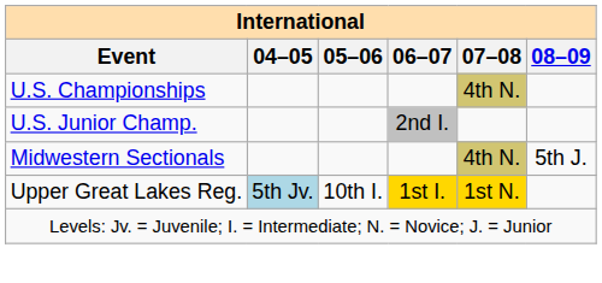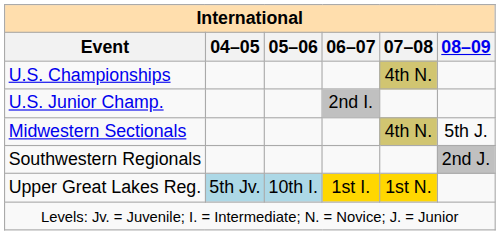 <table class="wikitable" style="text-align:center">
 <tr>
 <th style="background-color: #ffdead; " colspan=6 align=center>International</th>
 </tr>
 <tr>
 <th>Event</th>
 <th>04–05</th>
 <th>05–06</th>
 <th>06–07</th>
 <th>07–08</th>
 <th><a href='#'>08–09</a></th>
 </tr>
 <tr>
 <td align=left><a href='#'>U.S. Championships</a></td>
 <td></td>
 <td></td>
 <td></td>
 <td bgcolor=d1c571>4th N.</td>
 <td></td>
 </tr>
 <tr>
 <td align=left><a href='#'>U.S. Junior Champ.</a></td>
 <td></td>
 <td></td>
 <td bgcolor=silver>2nd I.</td>
 <td></td>
 <td></td>
 </tr>
 <tr>
 <td align=left><a href='#'>Midwestern Sectionals</a></td>
 <td></td>
 <td></td>
 <td></td>
 <td bgcolor=d1c571>4th N.</td>
 <td>5th J.</td>
 </tr>
 <tr>
+<td align=left>Southwestern Regionals</td>
+<td></td>
+<td></td>
+<td></td>
+<td></td>
+<td bgcolor=silver>2nd J.</td>
+</tr>
+<tr>
 <td align=left>Upper Great Lakes Reg.</td>
 <td style="background: lightblue;">5th Jv.</td>
-<td>10th I.</td>
+<td style="background: lightblue;">10th I.</td>
 <td bgcolor=gold>1st I.</td>
 <td bgcolor=gold>1st N.</td>
 <td></td>
 </tr>
 <tr>
 <td colspan=6 align=center><small> Levels: Jv. = Juvenile; I. = Intermediate; N. = Novice; J. = Junior </small></td>
 </tr>
 </table>
